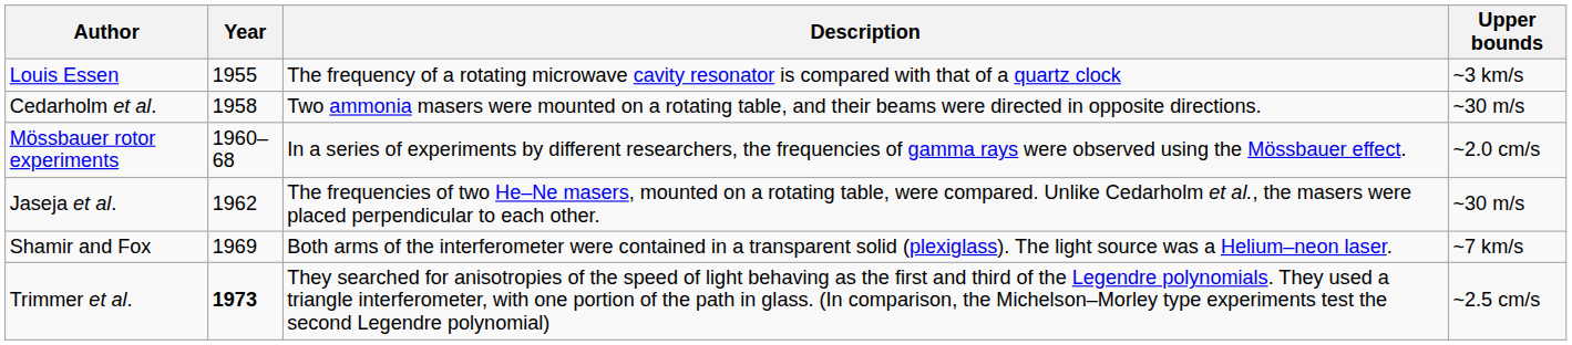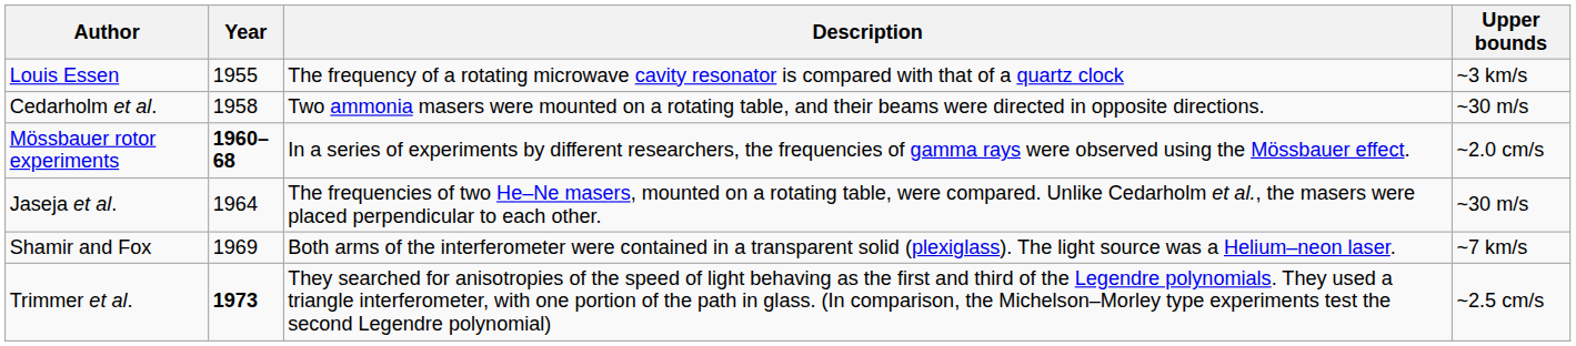 <table class=wikitable>
 <tr>
 <th>Author</th>
 <th>Year</th>
 <th>Description</th>
 <th>Upper bounds</th>
 </tr>
 <tr>
 <td><a href='#'>Louis Essen</a></td>
 <td>1955</td>
 <td>The frequency of a rotating microwave <a href='#'>cavity resonator</a> is compared with that of a <a href='#'>quartz clock</a></td>
 <td>~3 km/s</td>
 </tr>
 <tr>
 <td>Cedarholm <em>et al</em>.</td>
 <td>1958</td>
 <td>Two <a href='#'>ammonia</a> masers were mounted on a rotating table, and their beams were directed in opposite directions.</td>
 <td>~30 m/s</td>
 </tr>
 <tr>
 <td><a href='#'>Mössbauer rotor experiments</a></td>
-<td>1960–68</td>
+<td><strong>1960–68</strong></td>
 <td>In a series of experiments by different researchers, the frequencies of <a href='#'>gamma rays</a> were observed using the <a href='#'>Mössbauer effect</a>.</td>
 <td>~2.0 cm/s</td>
 </tr>
 <tr>
 <td>Jaseja <em>et al</em>.</td>
-<td>1962</td>
+<td>1964</td>
 <td>The frequencies of two <a href='#'>He–Ne masers</a>, mounted on a rotating table, were compared. Unlike Cedarholm <em>et al.</em>, the masers were placed perpendicular to each other.</td>
 <td>~30 m/s</td>
 </tr>
 <tr>
 <td nowrap=nowrap>Shamir and Fox</td>
 <td>1969</td>
 <td>Both arms of the interferometer were contained in a transparent solid (<a href='#'>plexiglass</a>). The light source was a <a href='#'>Helium–neon laser</a>.</td>
 <td>~7 km/s</td>
 </tr>
 <tr>
 <td>Trimmer <em>et al</em>.</td>
 <td><strong>1973</strong></td>
 <td>They searched for anisotropies of the speed of light behaving as the first and third of the <a href='#'>Legendre polynomials</a>. They used a triangle interferometer, with one portion of the path in glass. (In comparison, the Michelson–Morley type experiments test the second Legendre polynomial)</td>
 <td>~2.5 cm/s</td>
 </tr>
 </table>
